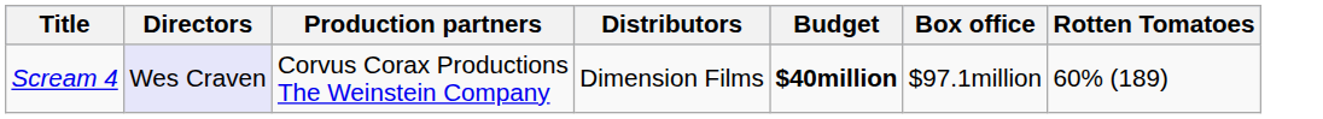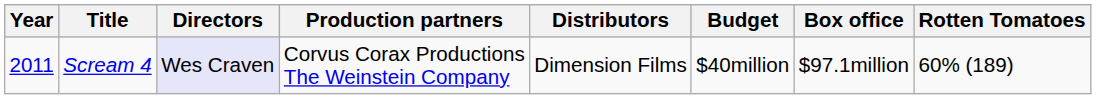 <table class="wikitable sortable">
 <tr style="background:#b0c4de; text-align:center;">
+<th>Year</th>
 <th>Title</th>
 <th>Directors</th>
 <th>Production partners</th>
 <th>Distributors</th>
 <th>Budget</th>
 <th>Box office</th>
 <th>Rotten Tomatoes</th>
 </tr>
 <tr>
+<td><a href='#'>2011</a></td>
 <td><em><a href='#'>Scream 4</a></em></td>
 <td style="background: lavender;">Wes Craven</td>
 <td>Corvus Corax Productions<br><a href='#'>The Weinstein Company</a></td>
 <td>Dimension Films</td>
-<td><strong>$40million</strong></td>
+<td>$40million</td>
 <td>$97.1million</td>
 <td>60% (189)</td>
 </tr>
 </table>
